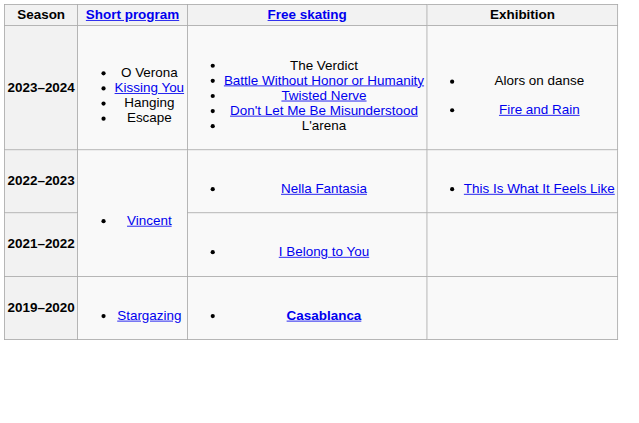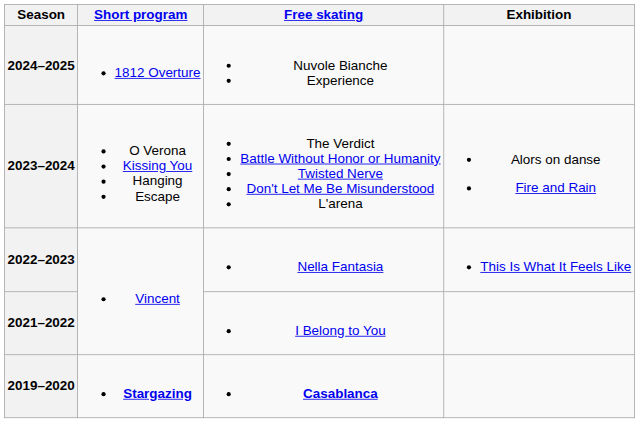 <table class=wikitable style=text-align:center>
 <tr>
 <th>Season</th>
 <th><a href='#'>Short program</a></th>
 <th><a href='#'>Free skating</a></th>
 <th>Exhibition</th>
+</tr>
+<tr>
+<th>2024–2025 <br> </th>
+<td><br><ul><li><a href='#'>1812 Overture</a> <br> </li></ul></td>
+<td><br><ul><li>Nuvole Bianche <br> </li><li>Experience <br> </li></ul></td>
+<td></td>
 </tr>
 <tr>
 <th>2023–2024 <br> </th>
 <td><br><ul><li>O Verona</li><li><a href='#'>Kissing You</a> <br> </li><li>Hanging</li><li>Escape <br> </li></ul></td>
 <td><br><ul><li>The Verdict <br> </li><li><a href='#'>Battle Without Honor or Humanity</a> <br> </li><li><a href='#'>Twisted Nerve</a> <br> </li><li><a href='#'>Don't Let Me Be Misunderstood</a> <br> </li><li>L'arena <br> </li></ul></td>
 <td><br><ul><li>Alors on danse <br> </li></ul><ul><li><a href='#'>Fire and Rain</a> <br> </li></ul></td>
 </tr>
 <tr>
 <th>2022–2023 <br> </th>
 <td rowspan="2"><br><ul><li><a href='#'>Vincent</a> <br> </li></ul></td>
 <td><br><ul><li><a href='#'>Nella Fantasia</a> <br> </li></ul></td>
 <td><br><ul><li><a href='#'>This Is What It Feels Like</a> <br></li></ul></td>
 </tr>
 <tr>
 <th>2021–2022 <br> </th>
 <td><br><ul><li><a href='#'>I Belong to You</a> <br> </li></ul></td>
 <td></td>
 </tr>
 <tr>
 <th>2019–2020 <br> </th>
-<td><br><ul><li><a href='#'>Stargazing</a> <br></li></ul></td>
+<td><strong><br><ul><li><a href='#'>Stargazing</a> <br></li></ul></strong></td>
 <td><strong><br><ul><li><a href='#'>Casablanca</a> <br> </li></ul></strong></td>
 <td></td>
 </tr>
 </table>
